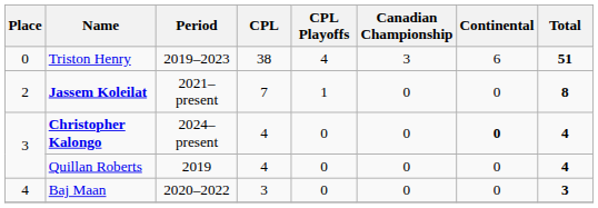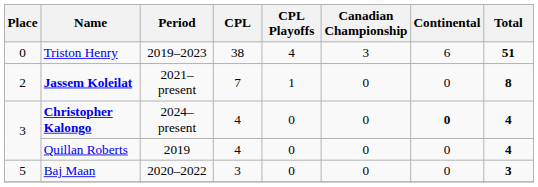 <table class="wikitable sortable" style="font-size: 95%; text-align: center;">
 <tr>
 <th width=30>Place</th>
 <th width=150>Name</th>
 <th width=125>Period</th>
 <th width=75>CPL </th>
 <th width=75>CPL Playoffs</th>
 <th width=75>Canadian Championship</th>
 <th width=75>Continental</th>
 <th width=75>Total</th>
 </tr>
 <tr>
 <td>0</td>
 <td align="left"> <a href='#'>Triston Henry</a></td>
 <td>2019–2023</td>
 <td>38</td>
 <td>4</td>
 <td>3</td>
 <td>6</td>
 <td><strong>51</strong></td>
 </tr>
 <tr>
 <td>2</td>
 <td align="left"> <strong><a href='#'>Jassem Koleilat</a></strong></td>
 <td>2021–present</td>
 <td>7</td>
 <td>1</td>
 <td>0</td>
 <td>0</td>
 <td><strong>8</strong></td>
 </tr>
 <tr>
 <td rowspan="2">3</td>
 <td align="left"> <strong><a href='#'>Christopher Kalongo</a></strong></td>
 <td>2024–present</td>
 <td>4</td>
 <td>0</td>
 <td>0</td>
 <td><strong>0</strong></td>
 <td><strong>4</strong></td>
 </tr>
 <tr>
 <td align="left"> <a href='#'>Quillan Roberts</a></td>
 <td>2019</td>
 <td>4</td>
 <td>0</td>
 <td>0</td>
 <td>0</td>
 <td><strong>4</strong></td>
 </tr>
 <tr>
-<td>4</td>
+<td>5</td>
 <td align="left"> <a href='#'>Baj Maan</a></td>
 <td>2020–2022</td>
 <td>3</td>
 <td>0</td>
 <td>0</td>
 <td>0</td>
 <td><strong>3</strong></td>
 </tr>
 <tr>
 </tr>
 </table>
